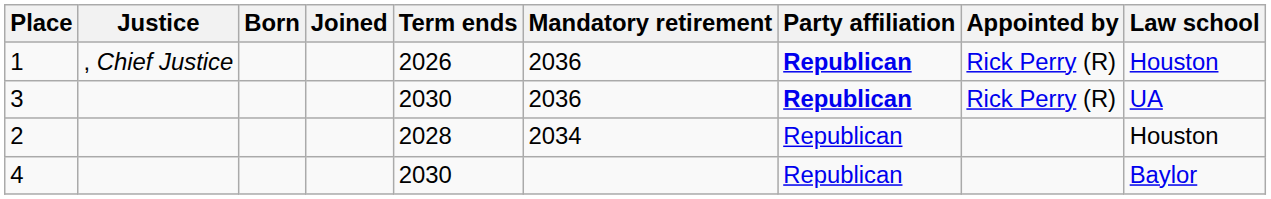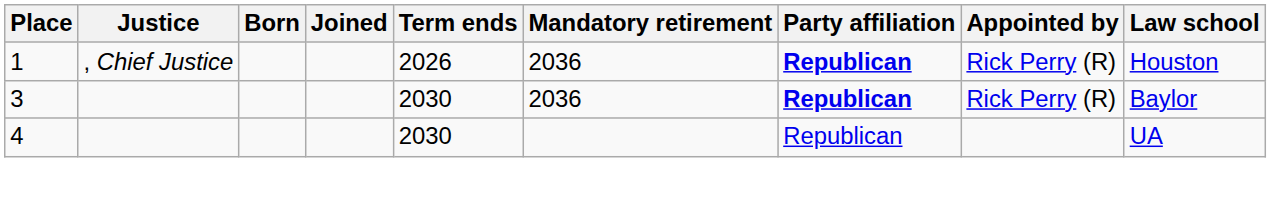 <table class="wikitable sortable">
 <tr>
 <th>Place</th>
 <th>Justice</th>
 <th>Born</th>
 <th>Joined</th>
 <th>Term ends</th>
 <th>Mandatory retirement</th>
 <th>Party affiliation</th>
 <th>Appointed by</th>
 <th>Law school</th>
 </tr>
 <tr>
 <td>1</td>
 <td>, <em>Chief Justice</em></td>
 <td></td>
 <td></td>
 <td>2026</td>
 <td>2036</td>
 <td><strong><a href='#'>Republican</a></strong></td>
 <td><a href='#'>Rick Perry</a> (R)</td>
 <td><a href='#'>Houston</a></td>
 </tr>
 <tr>
 <td>3</td>
 <td></td>
 <td></td>
 <td></td>
 <td>2030</td>
 <td>2036</td>
 <td><strong><a href='#'>Republican</a></strong></td>
 <td><a href='#'>Rick Perry</a> (R)</td>
-<td><a href='#'>UA</a></td>
-</tr>
-<tr>
-<td>2</td>
-<td></td>
-<td></td>
-<td></td>
-<td>2028</td>
-<td>2034</td>
-<td><a href='#'>Republican</a></td>
-<td></td>
-<td>Houston</td>
+<td><a href='#'>Baylor</a></td>
 </tr>
 <tr>
 <td>4</td>
 <td></td>
 <td align="center"></td>
 <td></td>
 <td>2030</td>
 <td align="center"></td>
 <td><a href='#'>Republican</a></td>
 <td></td>
-<td><a href='#'>Baylor</a></td>
+<td><a href='#'>UA</a></td>
 </tr>
 </table>
